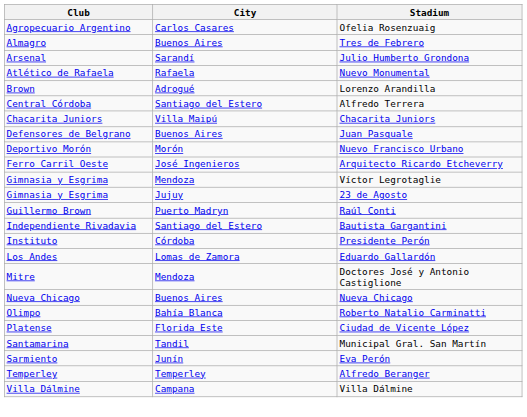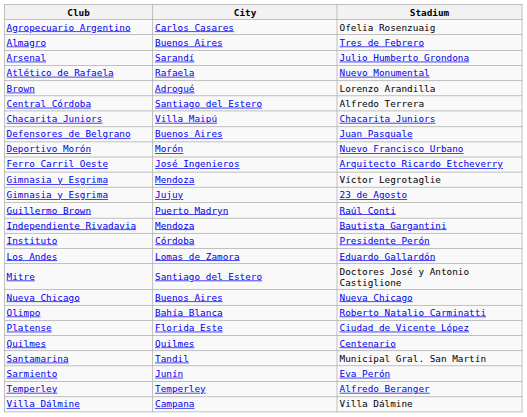 <table class="wikitable sortable">
 <tr>
 <th width=200px>Club</th>
 <th width=250px>City</th>
 <th width=250px>Stadium</th>
 </tr>
 <tr>
 <td><a href='#'>Agropecuario Argentino</a></td>
 <td><a href='#'>Carlos Casares</a></td>
 <td>Ofelia Rosenzuaig</td>
 </tr>
 <tr>
 <td><a href='#'>Almagro</a></td>
 <td><a href='#'>Buenos Aires</a></td>
 <td><a href='#'>Tres de Febrero</a></td>
 </tr>
 <tr>
 <td><a href='#'>Arsenal</a></td>
 <td><a href='#'>Sarandí</a></td>
 <td><a href='#'>Julio Humberto Grondona</a></td>
 </tr>
 <tr>
 <td><a href='#'>Atlético de Rafaela</a></td>
 <td><a href='#'>Rafaela</a></td>
 <td><a href='#'>Nuevo Monumental</a></td>
 </tr>
 <tr>
 <td><a href='#'>Brown</a></td>
 <td><a href='#'>Adrogué</a></td>
 <td>Lorenzo Arandilla</td>
 </tr>
 <tr>
 <td><a href='#'>Central Córdoba</a></td>
 <td><a href='#'>Santiago del Estero</a></td>
 <td>Alfredo Terrera</td>
 </tr>
 <tr>
 <td><a href='#'>Chacarita Juniors</a></td>
 <td><a href='#'>Villa Maipú</a></td>
 <td><a href='#'>Chacarita Juniors</a></td>
 </tr>
 <tr>
 <td><a href='#'>Defensores de Belgrano</a></td>
 <td><a href='#'>Buenos Aires</a></td>
 <td><a href='#'>Juan Pasquale</a></td>
 </tr>
 <tr>
 <td><a href='#'>Deportivo Morón</a></td>
 <td><a href='#'>Morón</a></td>
 <td><a href='#'>Nuevo Francisco Urbano</a></td>
 </tr>
 <tr>
 <td><a href='#'>Ferro Carril Oeste</a></td>
 <td><a href='#'>José Ingenieros</a></td>
 <td><a href='#'>Arquitecto Ricardo Etcheverry</a></td>
 </tr>
 <tr>
 <td><a href='#'>Gimnasia y Esgrima</a></td>
 <td><a href='#'>Mendoza</a></td>
 <td>Víctor Legrotaglie</td>
 </tr>
 <tr>
 <td><a href='#'>Gimnasia y Esgrima</a></td>
 <td><a href='#'>Jujuy</a></td>
 <td><a href='#'>23 de Agosto</a></td>
 </tr>
 <tr>
 <td><a href='#'>Guillermo Brown</a></td>
 <td><a href='#'>Puerto Madryn</a></td>
 <td><a href='#'>Raúl Conti</a></td>
 </tr>
 <tr>
 <td><a href='#'>Independiente Rivadavia</a></td>
-<td><a href='#'>Santiago del Estero</a></td>
+<td><a href='#'>Mendoza</a></td>
 <td><a href='#'>Bautista Gargantini</a></td>
 </tr>
 <tr>
 <td><a href='#'>Instituto</a></td>
 <td><a href='#'>Córdoba</a></td>
 <td><a href='#'>Presidente Perón</a></td>
 </tr>
 <tr>
 <td><a href='#'>Los Andes</a></td>
 <td><a href='#'>Lomas de Zamora</a></td>
 <td><a href='#'>Eduardo Gallardón</a></td>
 </tr>
 <tr>
 <td><a href='#'>Mitre</a></td>
-<td><a href='#'>Mendoza</a></td>
+<td><a href='#'>Santiago del Estero</a></td>
 <td>Doctores José y Antonio Castiglione</td>
 </tr>
 <tr>
 <td><a href='#'>Nueva Chicago</a></td>
 <td><a href='#'>Buenos Aires</a></td>
 <td><a href='#'>Nueva Chicago</a></td>
 </tr>
 <tr>
 <td><a href='#'>Olimpo</a></td>
 <td><a href='#'>Bahía Blanca</a></td>
 <td><a href='#'>Roberto Natalio Carminatti</a></td>
 </tr>
 <tr>
 <td><a href='#'>Platense</a></td>
 <td><a href='#'>Florida Este</a></td>
 <td><a href='#'>Ciudad de Vicente López</a></td>
+</tr>
+<tr>
+<td><a href='#'>Quilmes</a></td>
+<td><a href='#'>Quilmes</a></td>
+<td><a href='#'>Centenario</a></td>
 </tr>
 <tr>
 <td><a href='#'>Santamarina</a></td>
 <td><a href='#'>Tandil</a></td>
 <td>Municipal Gral. San Martín</td>
 </tr>
 <tr>
 <td><a href='#'>Sarmiento</a></td>
 <td><a href='#'>Junín</a></td>
 <td><a href='#'>Eva Perón</a></td>
 </tr>
 <tr>
 <td><a href='#'>Temperley</a></td>
 <td><a href='#'>Temperley</a></td>
 <td><a href='#'>Alfredo Beranger</a></td>
 </tr>
 <tr>
 <td><a href='#'>Villa Dálmine</a></td>
 <td><a href='#'>Campana</a></td>
 <td>Villa Dálmine</td>
 </tr>
 </table>
